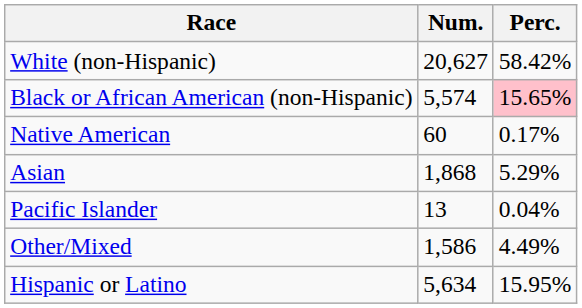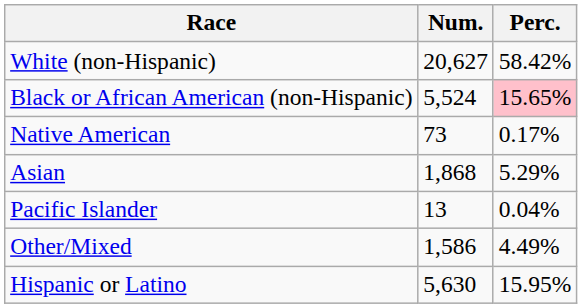 <table class="wikitable">
 <tr>
 <th>Race</th>
 <th>Num.</th>
 <th>Perc.</th>
 </tr>
 <tr>
 <td><a href='#'>White</a> (non-Hispanic)</td>
 <td>20,627</td>
 <td>58.42%</td>
 </tr>
 <tr>
 <td><a href='#'>Black or African American</a> (non-Hispanic)</td>
-<td>5,574</td>
+<td>5,524</td>
 <td style="background: pink;">15.65%</td>
 </tr>
 <tr>
 <td><a href='#'>Native American</a></td>
-<td>60</td>
+<td>73</td>
 <td>0.17%</td>
 </tr>
 <tr>
 <td><a href='#'>Asian</a></td>
 <td>1,868</td>
 <td>5.29%</td>
 </tr>
 <tr>
 <td><a href='#'>Pacific Islander</a></td>
 <td>13</td>
 <td>0.04%</td>
 </tr>
 <tr>
 <td><a href='#'>Other/Mixed</a></td>
 <td>1,586</td>
 <td>4.49%</td>
 </tr>
 <tr>
 <td><a href='#'>Hispanic</a> or <a href='#'>Latino</a></td>
-<td>5,634</td>
+<td>5,630</td>
 <td>15.95%</td>
 </tr>
 </table>
